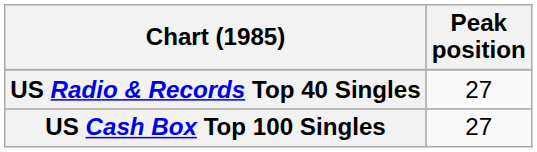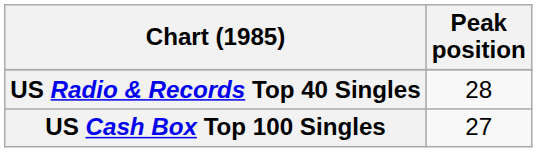 <table class="wikitable sortable plainrowheaders" style="text-align:center">
 <tr>
 <th>Chart (1985)</th>
 <th>Peak<br>position</th>
 </tr>
 <tr>
 </tr>
 <tr>
 </tr>
 <tr>
 </tr>
 <tr>
 </tr>
 <tr>
 <th scope=row>US <em><a href='#'>Radio & Records</a></em> Top 40 Singles</th>
-<td align="center">27</td>
+<td align="center">28</td>
 </tr>
 <tr>
 <th scope=row>US <em><a href='#'>Cash Box</a></em> Top 100 Singles</th>
 <td align="center">27</td>
 </tr>
 </table>
